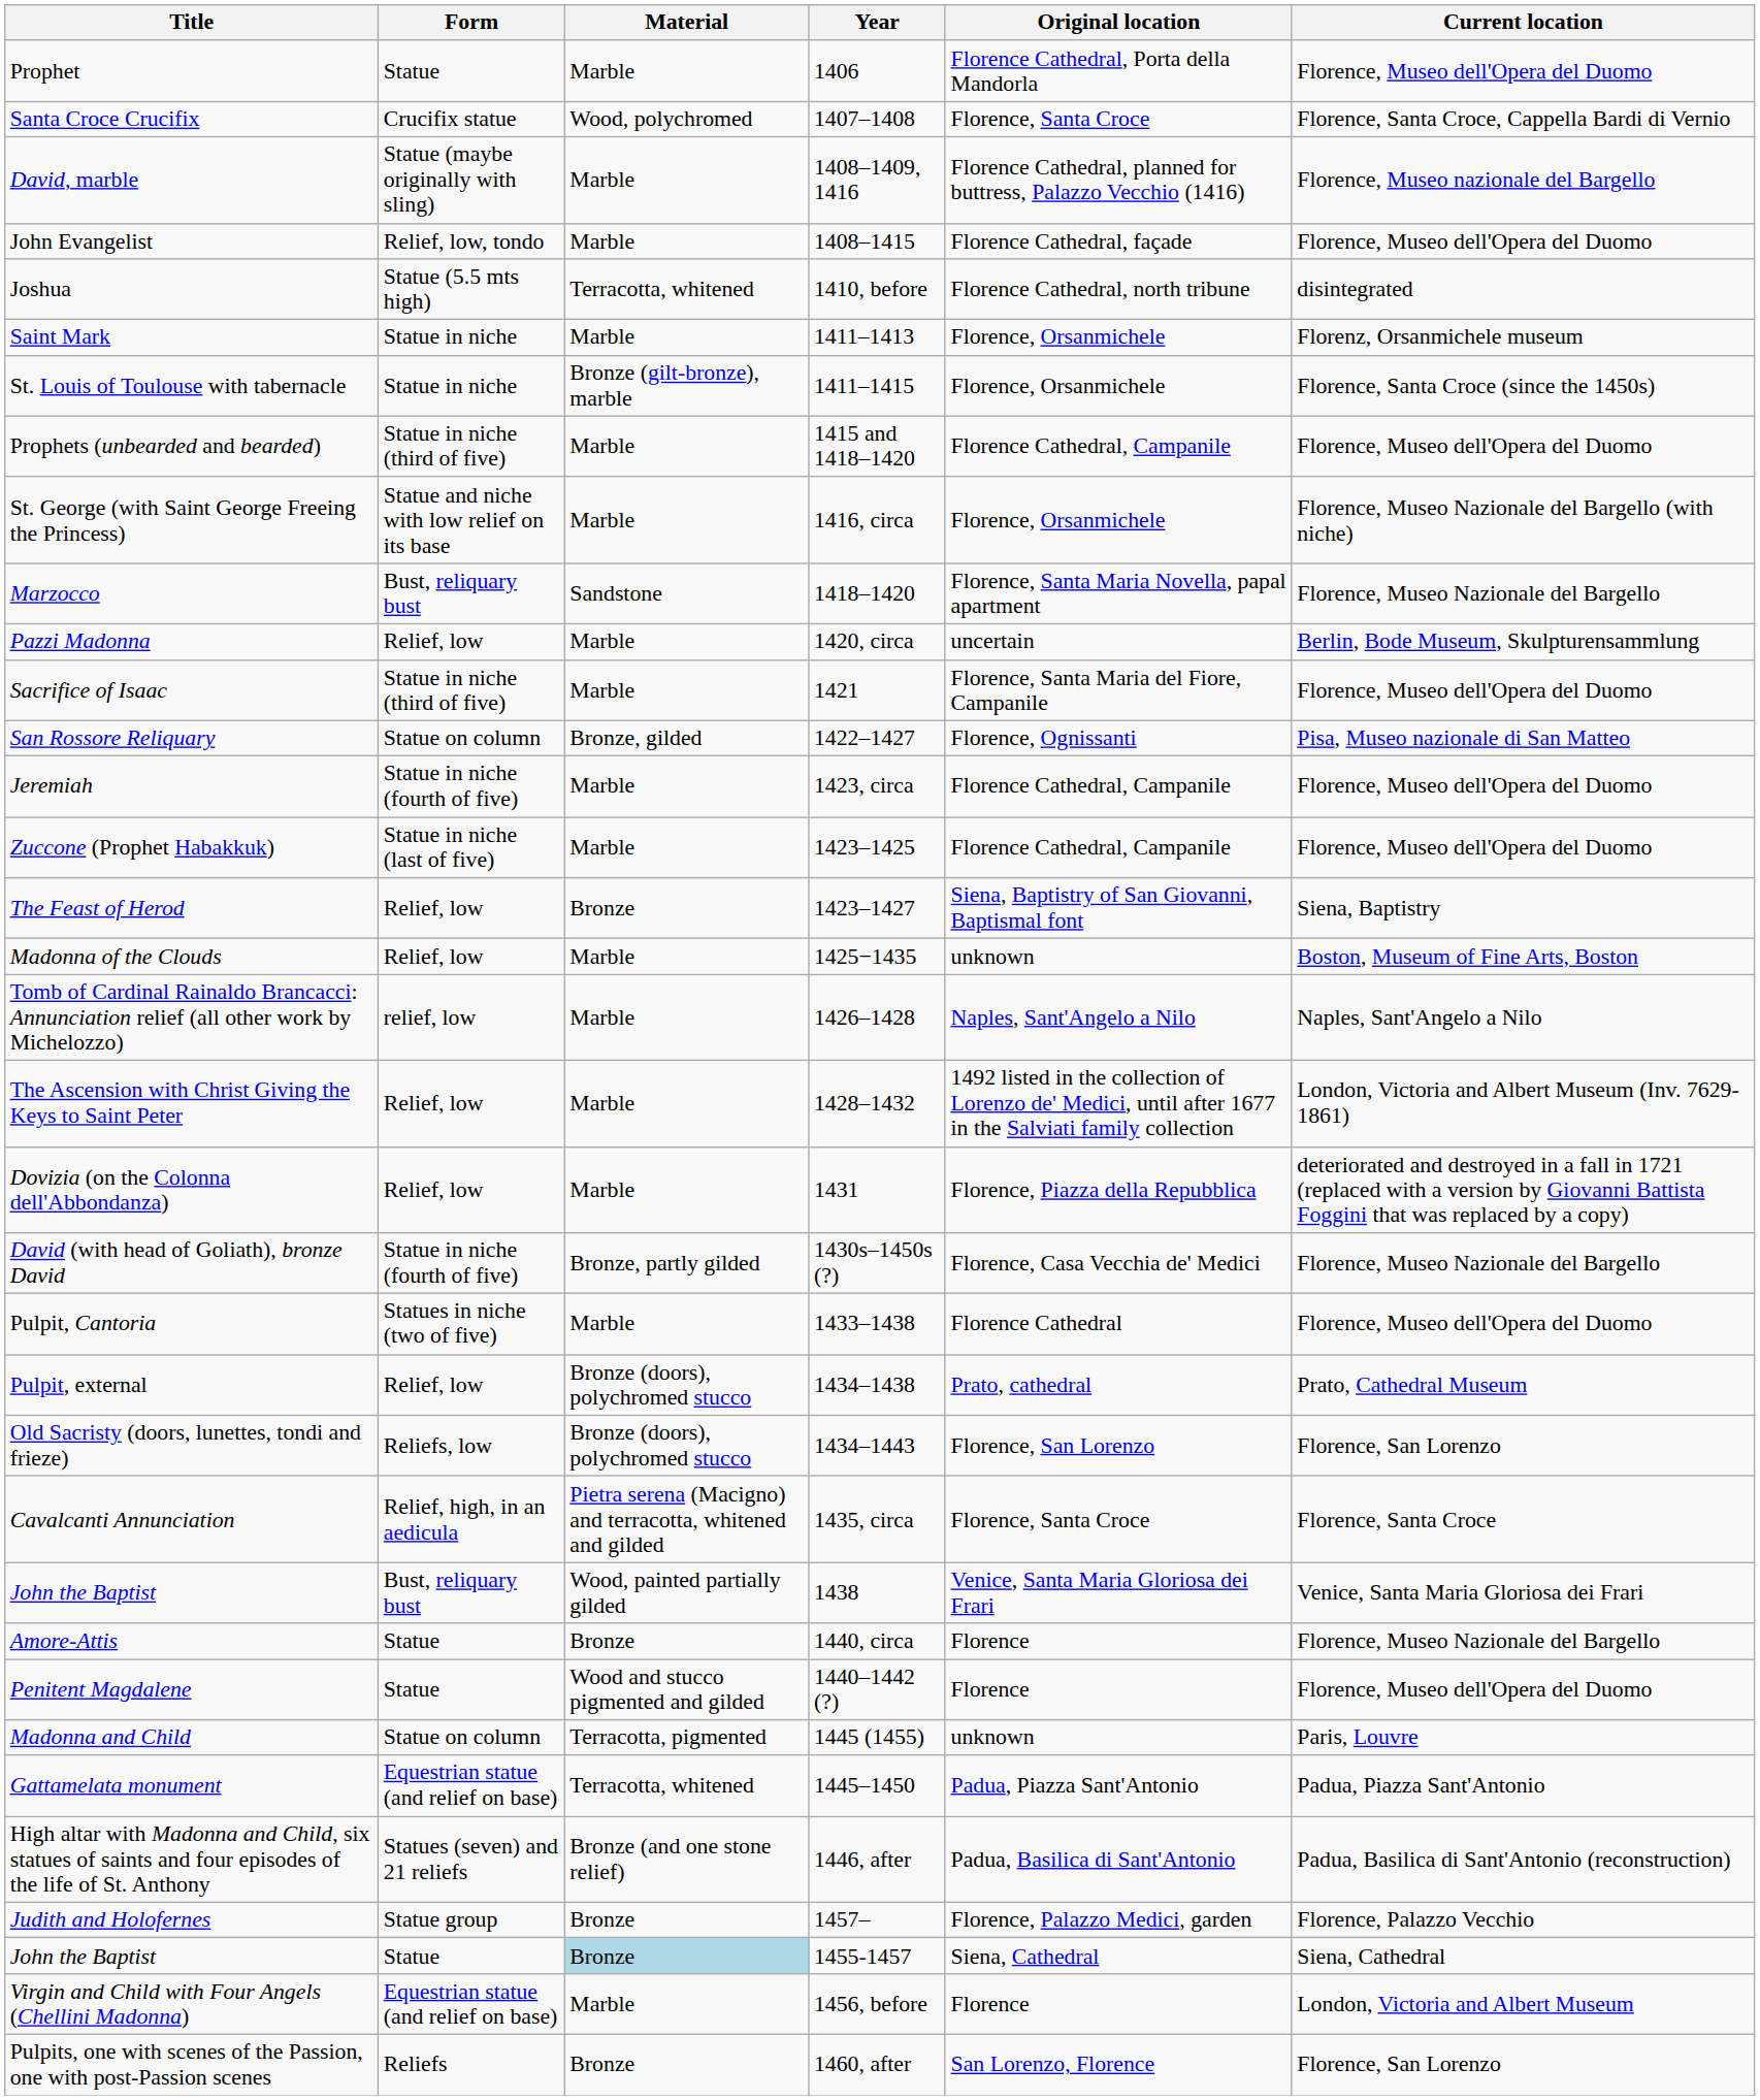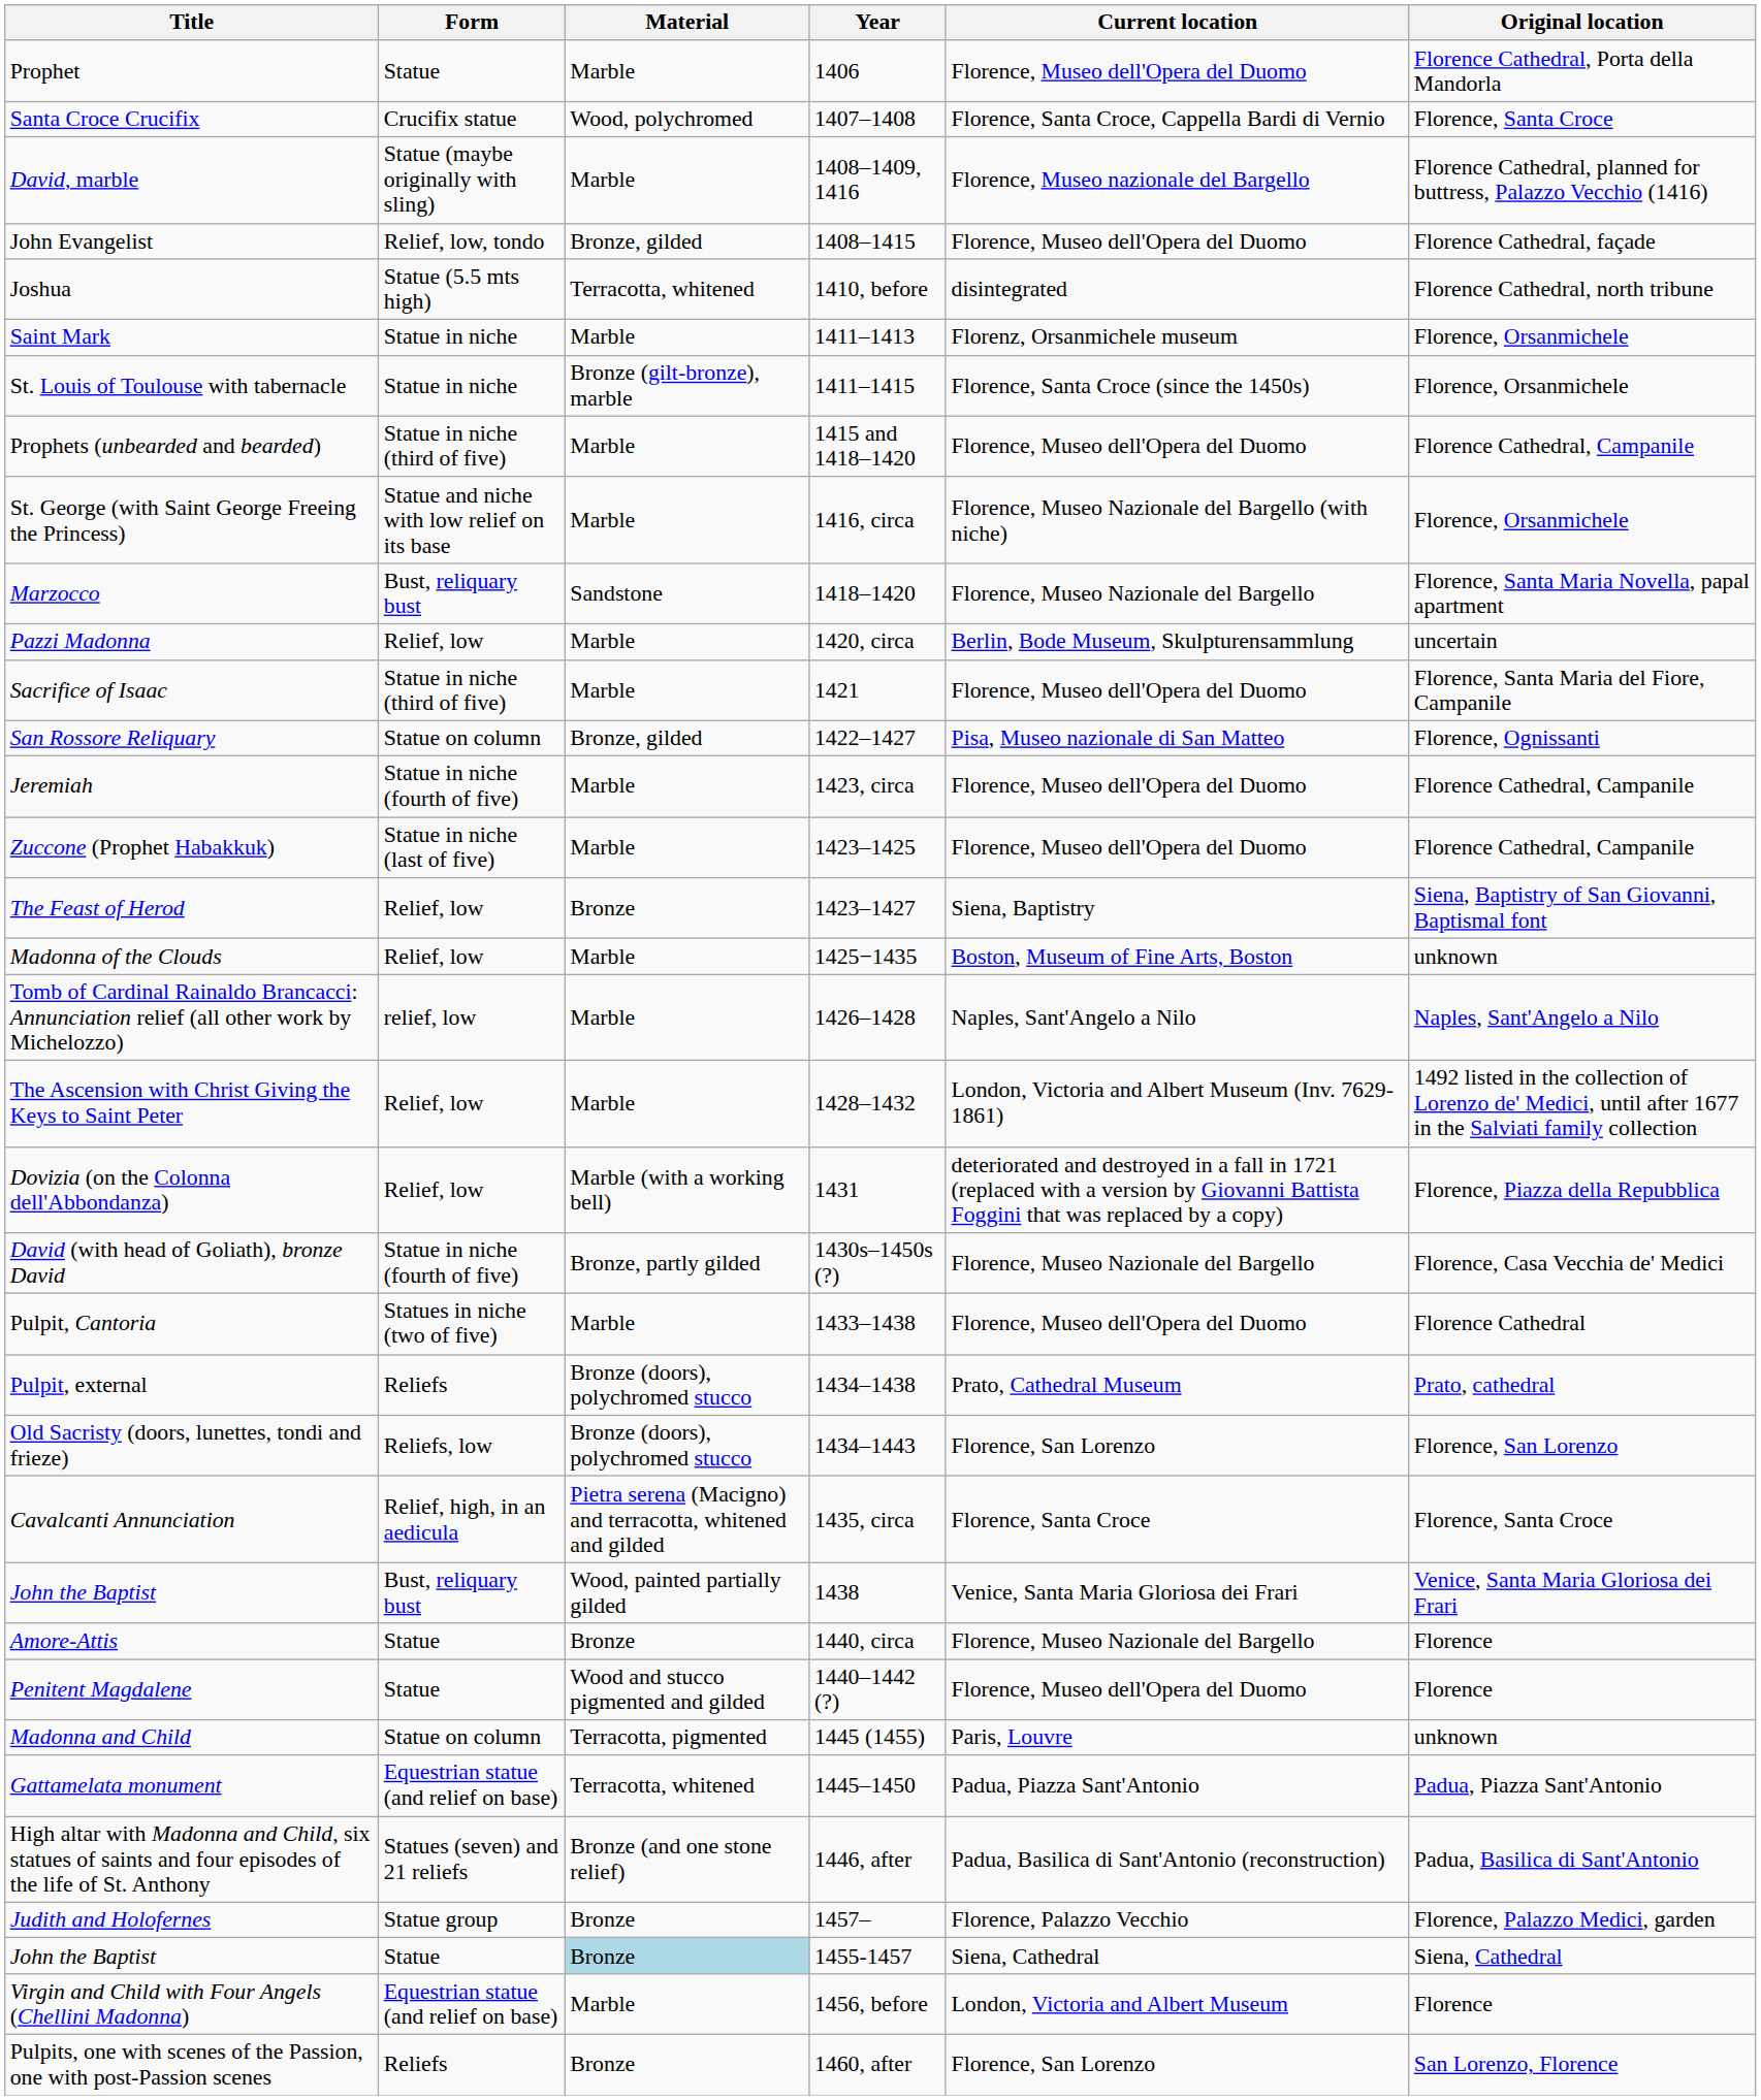 <table class="wikitable sortable">
 <tr>
 <th>Title</th>
 <th>Form</th>
 <th>Material</th>
 <th>Year</th>
+<th>Current location</th>
 <th>Original location</th>
-<th>Current location</th>
 </tr>
 <tr>
 <td>Prophet</td>
 <td>Statue</td>
 <td>Marble</td>
 <td>1406</td>
+<td>Florence, <a href='#'>Museo dell'Opera del Duomo</a></td>
 <td><a href='#'>Florence Cathedral</a>, Porta della Mandorla</td>
-<td>Florence, <a href='#'>Museo dell'Opera del Duomo</a></td>
 </tr>
 <tr>
 <td><a href='#'>Santa Croce Crucifix</a></td>
 <td>Crucifix statue</td>
 <td>Wood, polychromed</td>
 <td>1407–1408</td>
+<td>Florence, Santa Croce, Cappella Bardi di Vernio</td>
 <td>Florence, <a href='#'>Santa Croce</a></td>
-<td>Florence, Santa Croce, Cappella Bardi di Vernio</td>
 </tr>
 <tr>
 <td><a href='#'><em>David</em>, marble</a></td>
 <td>Statue (maybe originally with sling)</td>
 <td>Marble</td>
 <td>1408–1409, 1416</td>
+<td>Florence, <a href='#'>Museo nazionale del Bargello</a></td>
 <td>Florence Cathedral, planned for buttress, <a href='#'>Palazzo Vecchio</a> (1416)</td>
-<td>Florence, <a href='#'>Museo nazionale del Bargello</a></td>
 </tr>
 <tr>
 <td>John Evangelist</td>
 <td>Relief, low, tondo</td>
-<td>Marble</td>
+<td>Bronze, gilded</td>
 <td>1408–1415</td>
+<td>Florence, Museo dell'Opera del Duomo</td>
 <td>Florence Cathedral, façade</td>
-<td>Florence, Museo dell'Opera del Duomo</td>
 </tr>
 <tr>
 <td>Joshua</td>
 <td>Statue (5.5 mts high)</td>
 <td>Terracotta, whitened</td>
 <td>1410, before</td>
+<td>disintegrated</td>
 <td>Florence Cathedral, north tribune</td>
-<td>disintegrated</td>
 </tr>
 <tr>
 <td><a href='#'>Saint Mark</a></td>
 <td>Statue in niche</td>
 <td>Marble</td>
 <td>1411–1413</td>
+<td>Florenz, Orsanmichele museum</td>
 <td>Florence, <a href='#'>Orsanmichele</a></td>
-<td>Florenz, Orsanmichele museum</td>
 </tr>
 <tr>
 <td>St. <a href='#'>Louis of Toulouse</a> with tabernacle</td>
 <td>Statue in niche</td>
 <td>Bronze (<a href='#'>gilt-bronze</a>), marble</td>
 <td>1411–1415</td>
+<td>Florence, Santa Croce (since the 1450s)</td>
 <td>Florence, Orsanmichele</td>
-<td>Florence, Santa Croce (since the 1450s)</td>
 </tr>
 <tr>
 <td>Prophets (<em>unbearded</em> and <em>bearded</em>)</td>
 <td>Statue in niche (third of five)</td>
 <td>Marble</td>
 <td>1415 and 1418–1420</td>
+<td>Florence, Museo dell'Opera del Duomo</td>
 <td>Florence Cathedral, <a href='#'>Campanile</a></td>
-<td>Florence, Museo dell'Opera del Duomo</td>
 </tr>
 <tr>
 <td>St. George (with Saint George Freeing the Princess)</td>
 <td>Statue and niche with low relief on its base</td>
 <td>Marble</td>
 <td>1416, circa</td>
+<td>Florence, Museo Nazionale del Bargello (with niche)</td>
 <td>Florence, <a href='#'>Orsanmichele</a></td>
-<td>Florence, Museo Nazionale del Bargello (with niche)</td>
 </tr>
 <tr>
 <td><em><a href='#'>Marzocco</a></em></td>
 <td>Bust, <a href='#'>reliquary bust</a></td>
 <td>Sandstone</td>
 <td>1418–1420</td>
+<td>Florence, Museo Nazionale del Bargello</td>
 <td>Florence, <a href='#'>Santa Maria Novella</a>, papal apartment</td>
-<td>Florence, Museo Nazionale del Bargello</td>
 </tr>
 <tr>
 <td><em><a href='#'>Pazzi Madonna</a></em></td>
 <td>Relief, low</td>
 <td>Marble</td>
 <td>1420, circa</td>
+<td><a href='#'>Berlin</a>, <a href='#'>Bode Museum</a>, Skulpturensammlung</td>
 <td>uncertain</td>
-<td><a href='#'>Berlin</a>, <a href='#'>Bode Museum</a>, Skulpturensammlung</td>
 </tr>
 <tr>
 <td><em>Sacrifice of Isaac</em></td>
 <td>Statue in niche (third of five)</td>
 <td>Marble</td>
 <td>1421</td>
+<td>Florence, Museo dell'Opera del Duomo</td>
 <td>Florence, Santa Maria del Fiore, Campanile</td>
-<td>Florence, Museo dell'Opera del Duomo</td>
 </tr>
 <tr>
 <td><em><a href='#'>San Rossore Reliquary</a></em></td>
 <td>Statue on column</td>
 <td>Bronze, gilded</td>
 <td>1422–1427</td>
+<td><a href='#'>Pisa</a>, <a href='#'>Museo nazionale di San Matteo</a></td>
 <td>Florence, <a href='#'>Ognissanti</a></td>
-<td><a href='#'>Pisa</a>, <a href='#'>Museo nazionale di San Matteo</a></td>
 </tr>
 <tr>
 <td><em>Jeremiah</em></td>
 <td>Statue in niche (fourth of five)</td>
 <td>Marble</td>
 <td>1423, circa</td>
+<td>Florence, Museo dell'Opera del Duomo</td>
 <td>Florence Cathedral, Campanile</td>
-<td>Florence, Museo dell'Opera del Duomo</td>
 </tr>
 <tr>
 <td><em><a href='#'>Zuccone</a></em> (Prophet <a href='#'>Habakkuk</a>)</td>
 <td>Statue in niche (last of five)</td>
 <td>Marble</td>
 <td>1423–1425</td>
+<td>Florence, Museo dell'Opera del Duomo</td>
 <td>Florence Cathedral, Campanile</td>
-<td>Florence, Museo dell'Opera del Duomo</td>
 </tr>
 <tr>
 <td><em><a href='#'>The Feast of Herod</a></em></td>
 <td>Relief, low</td>
 <td>Bronze</td>
 <td>1423–1427</td>
+<td>Siena, Baptistry</td>
 <td><a href='#'>Siena</a>, <a href='#'>Baptistry of San Giovanni</a>, <a href='#'>Baptismal font</a></td>
-<td>Siena, Baptistry</td>
 </tr>
 <tr>
 <td><em>Madonna of the Clouds</em></td>
 <td>Relief, low</td>
 <td>Marble</td>
 <td>1425−1435</td>
+<td><a href='#'>Boston</a>, <a href='#'>Museum of Fine Arts, Boston</a></td>
 <td>unknown</td>
-<td><a href='#'>Boston</a>, <a href='#'>Museum of Fine Arts, Boston</a></td>
 </tr>
 <tr>
 <td><a href='#'>Tomb of Cardinal Rainaldo Brancacci</a>: <em>Annunciation</em> relief (all other work by Michelozzo)</td>
 <td>relief, low</td>
 <td>Marble</td>
 <td>1426–1428</td>
+<td>Naples, Sant'Angelo a Nilo</td>
 <td><a href='#'>Naples</a>, <a href='#'>Sant'Angelo a Nilo</a></td>
-<td>Naples, Sant'Angelo a Nilo</td>
 </tr>
 <tr>
 <td><a href='#'>The Ascension with Christ Giving the Keys to Saint Peter</a></td>
 <td>Relief, low</td>
 <td>Marble</td>
 <td>1428–1432</td>
+<td>London, Victoria and Albert Museum (Inv. 7629-1861)</td>
 <td>1492 listed in the collection of <a href='#'>Lorenzo de' Medici</a>, until after 1677 in the <a href='#'>Salviati family</a> collection</td>
-<td>London, Victoria and Albert Museum (Inv. 7629-1861)</td>
 </tr>
 <tr>
 <td><em>Dovizia</em> (on the <a href='#'>Colonna dell'Abbondanza</a>)</td>
 <td>Relief, low</td>
-<td>Marble</td>
+<td>Marble (with a working bell)</td>
 <td>1431</td>
+<td>deteriorated and destroyed in a fall in 1721 (replaced with a version by <a href='#'>Giovanni Battista Foggini</a> that was replaced by a copy)</td>
 <td>Florence, <a href='#'>Piazza della Repubblica</a></td>
-<td>deteriorated and destroyed in a fall in 1721 (replaced with a version by <a href='#'>Giovanni Battista Foggini</a> that was replaced by a copy)</td>
 </tr>
 <tr>
 <td><em><a href='#'>David</a></em> (with head of Goliath), <em>bronze David</em></td>
 <td>Statue in niche (fourth of five)</td>
 <td>Bronze, partly gilded</td>
 <td>1430s–1450s (?)</td>
+<td>Florence, Museo Nazionale del Bargello</td>
 <td>Florence, Casa Vecchia de' Medici</td>
-<td>Florence, Museo Nazionale del Bargello</td>
 </tr>
 <tr>
 <td>Pulpit, <em>Cantoria</em></td>
 <td>Statues in niche (two of five)</td>
 <td>Marble</td>
 <td>1433–1438</td>
+<td>Florence, Museo dell'Opera del Duomo</td>
 <td>Florence Cathedral</td>
-<td>Florence, Museo dell'Opera del Duomo</td>
 </tr>
 <tr>
 <td><a href='#'>Pulpit</a>, external</td>
-<td>Relief, low</td>
+<td>Reliefs</td>
 <td>Bronze (doors), polychromed <a href='#'>stucco</a></td>
 <td>1434–1438</td>
+<td>Prato, <a href='#'>Cathedral Museum</a></td>
 <td><a href='#'>Prato</a>, <a href='#'>cathedral</a></td>
-<td>Prato, <a href='#'>Cathedral Museum</a></td>
 </tr>
 <tr>
 <td><a href='#'>Old Sacristy</a> (doors, lunettes, tondi and frieze)</td>
 <td>Reliefs, low</td>
 <td>Bronze (doors), polychromed <a href='#'>stucco</a></td>
 <td>1434–1443</td>
+<td>Florence, San Lorenzo</td>
 <td>Florence, <a href='#'>San Lorenzo</a></td>
-<td>Florence, San Lorenzo</td>
 </tr>
 <tr>
 <td><em>Cavalcanti Annunciation</em></td>
 <td>Relief, high, in an <a href='#'>aedicula</a></td>
 <td><a href='#'>Pietra serena</a> (Macigno) and terracotta, whitened and gilded</td>
 <td>1435, circa</td>
 <td>Florence, Santa Croce</td>
 <td>Florence, Santa Croce</td>
 </tr>
 <tr>
 <td><em><a href='#'>John the Baptist</a></em></td>
 <td>Bust, <a href='#'>reliquary bust</a></td>
 <td>Wood, painted partially gilded</td>
 <td>1438</td>
+<td>Venice, Santa Maria Gloriosa dei Frari</td>
 <td><a href='#'>Venice</a>, <a href='#'>Santa Maria Gloriosa dei Frari</a></td>
-<td>Venice, Santa Maria Gloriosa dei Frari</td>
 </tr>
 <tr>
 <td><em><a href='#'>Amore-Attis</a></em></td>
 <td>Statue</td>
 <td>Bronze</td>
 <td>1440, circa</td>
+<td>Florence, Museo Nazionale del Bargello</td>
 <td>Florence</td>
-<td>Florence, Museo Nazionale del Bargello</td>
 </tr>
 <tr>
 <td><em><a href='#'>Penitent Magdalene</a></em></td>
 <td>Statue</td>
 <td>Wood and stucco pigmented and gilded</td>
 <td>1440–1442 (?)</td>
+<td>Florence, Museo dell'Opera del Duomo</td>
 <td>Florence</td>
-<td>Florence, Museo dell'Opera del Duomo</td>
 </tr>
 <tr>
 <td><em><a href='#'>Madonna and Child</a></em></td>
 <td>Statue on column</td>
 <td>Terracotta, pigmented</td>
 <td>1445 (1455)</td>
+<td>Paris, <a href='#'>Louvre</a></td>
 <td>unknown</td>
-<td>Paris, <a href='#'>Louvre</a></td>
 </tr>
 <tr>
 <td><em><a href='#'>Gattamelata monument</a></em></td>
 <td><a href='#'>Equestrian statue</a> (and relief on base)</td>
 <td>Terracotta, whitened</td>
 <td>1445–1450</td>
+<td>Padua, Piazza Sant'Antonio</td>
 <td><a href='#'>Padua</a>, Piazza Sant'Antonio</td>
-<td>Padua, Piazza Sant'Antonio</td>
 </tr>
 <tr>
 <td>High altar with <em>Madonna and Child</em>, six statues of saints and four episodes of the life of St. Anthony</td>
 <td>Statues (seven) and 21 reliefs</td>
 <td>Bronze (and one stone relief)</td>
 <td>1446, after</td>
+<td>Padua, Basilica di Sant'Antonio (reconstruction)</td>
 <td>Padua, <a href='#'>Basilica di Sant'Antonio</a></td>
-<td>Padua, Basilica di Sant'Antonio (reconstruction)</td>
 </tr>
 <tr>
 <td><em><a href='#'>Judith and Holofernes</a></em></td>
 <td>Statue group</td>
 <td>Bronze</td>
 <td>1457–</td>
+<td>Florence, Palazzo Vecchio</td>
 <td>Florence, <a href='#'>Palazzo Medici</a>, garden</td>
-<td>Florence, Palazzo Vecchio</td>
 </tr>
 <tr>
 <td><em>John the Baptist</em></td>
 <td>Statue</td>
 <td style="background: lightblue;">Bronze</td>
 <td>1455-1457</td>
+<td>Siena, Cathedral</td>
 <td>Siena, <a href='#'>Cathedral</a></td>
-<td>Siena, Cathedral</td>
 </tr>
 <tr>
 <td><em>Virgin and Child with Four Angels</em> (<em><a href='#'>Chellini Madonna</a></em>)</td>
 <td><a href='#'>Equestrian statue</a> (and relief on base)</td>
 <td>Marble</td>
 <td>1456, before</td>
+<td>London, <a href='#'>Victoria and Albert Museum</a></td>
 <td>Florence</td>
-<td>London, <a href='#'>Victoria and Albert Museum</a></td>
 </tr>
 <tr>
 <td>Pulpits, one with scenes of the Passion, one with post-Passion scenes</td>
 <td>Reliefs</td>
 <td>Bronze</td>
 <td>1460, after</td>
+<td>Florence, San Lorenzo</td>
 <td><a href='#'>San Lorenzo, Florence</a></td>
-<td>Florence, San Lorenzo</td>
 </tr>
 </table>
